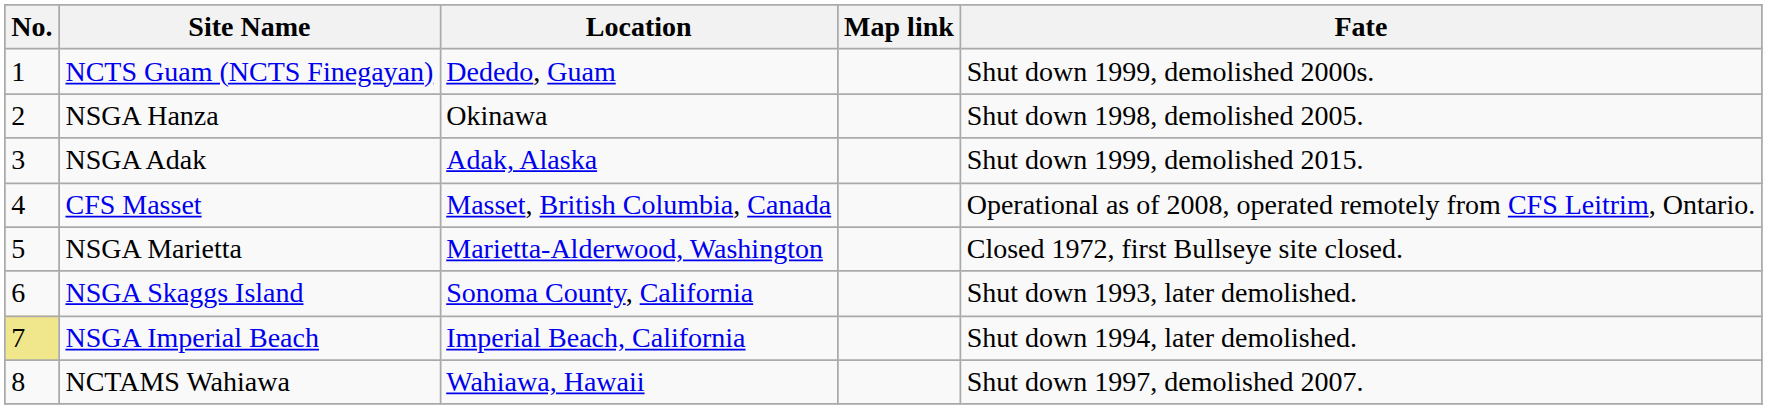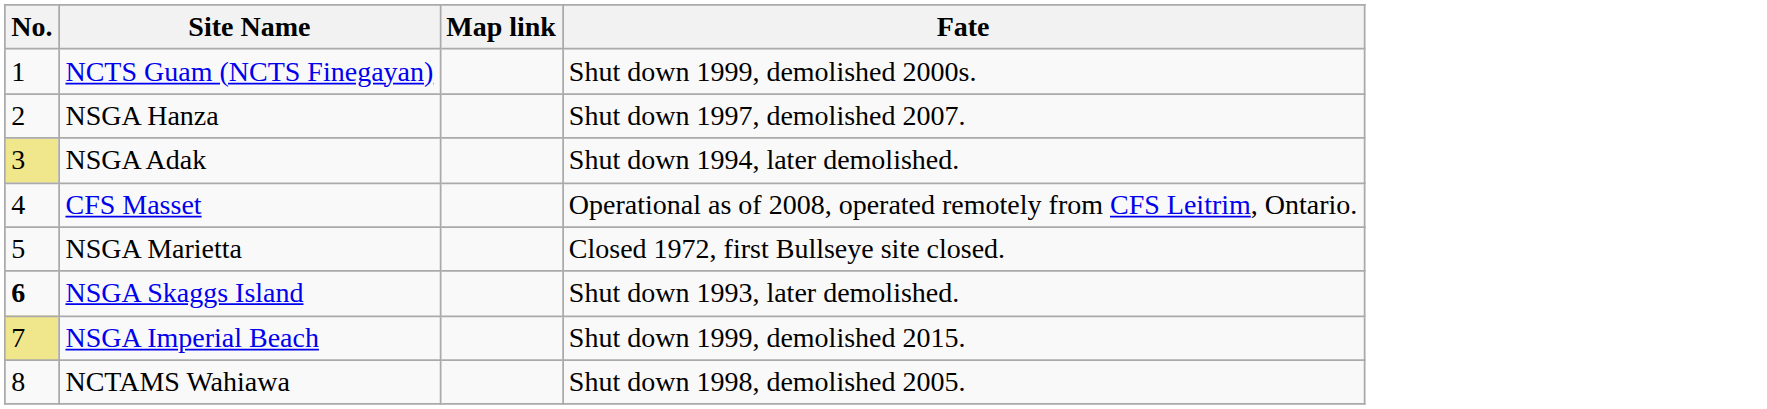 <table class="sortable wikitable">
 <tr>
 <th>No.</th>
 <th>Site Name</th>
-<th>Location</th>
 <th>Map link</th>
 <th>Fate</th>
 </tr>
 <tr>
 <td>1</td>
 <td><a href='#'>NCTS Guam (NCTS Finegayan)</a></td>
-<td><a href='#'>Dededo</a>, <a href='#'>Guam</a></td>
 <td></td>
 <td>Shut down 1999, demolished 2000s.</td>
 </tr>
 <tr>
 <td>2</td>
 <td>NSGA Hanza</td>
-<td>Okinawa</td>
 <td></td>
-<td>Shut down 1998, demolished 2005.</td>
+<td>Shut down 1997, demolished 2007.</td>
 </tr>
 <tr>
-<td>3</td>
+<td style="background: khaki;">3</td>
 <td>NSGA Adak</td>
-<td><a href='#'>Adak, Alaska</a></td>
 <td></td>
-<td>Shut down 1999, demolished 2015.</td>
+<td>Shut down 1994, later demolished.</td>
 </tr>
 <tr>
 <td>4</td>
 <td><a href='#'>CFS Masset</a></td>
-<td><a href='#'>Masset</a>, <a href='#'>British Columbia</a>, <a href='#'>Canada</a></td>
 <td></td>
 <td>Operational as of 2008, operated remotely from <a href='#'>CFS Leitrim</a>, Ontario.</td>
 </tr>
 <tr>
 <td>5</td>
 <td>NSGA Marietta</td>
-<td><a href='#'>Marietta-Alderwood, Washington</a></td>
 <td></td>
 <td>Closed 1972, first Bullseye site closed.</td>
 </tr>
 <tr>
-<td>6</td>
+<td><strong>6</strong></td>
 <td><a href='#'>NSGA Skaggs Island</a></td>
-<td><a href='#'>Sonoma County</a>, <a href='#'>California</a></td>
 <td></td>
 <td>Shut down 1993, later demolished.</td>
 </tr>
 <tr>
 <td style="background: khaki;">7</td>
 <td><a href='#'>NSGA Imperial Beach</a></td>
-<td><a href='#'>Imperial Beach, California</a></td>
 <td></td>
-<td>Shut down 1994, later demolished.</td>
+<td>Shut down 1999, demolished 2015.</td>
 </tr>
 <tr>
 <td>8</td>
 <td>NCTAMS Wahiawa</td>
-<td><a href='#'>Wahiawa, Hawaii</a></td>
 <td></td>
-<td>Shut down 1997, demolished 2007.</td>
+<td>Shut down 1998, demolished 2005.</td>
 </tr>
 </table>
